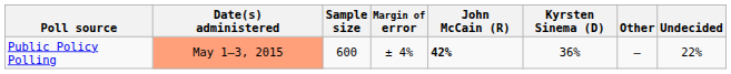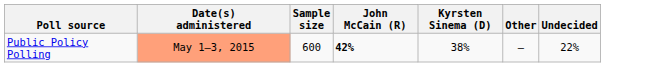 <table class="wikitable">
 <tr valign= bottom>
 <th style="width:160px;">Poll source</th>
 <th style="width:185px;">Date(s)<br>administered</th>
 <th class=small>Sample<br>size</th>
-<th><small>Margin of</small><br>error</th>
 <th style="width:100px;">John<br>McCain (R)</th>
 <th style="width:100px;">Kyrsten<br>Sinema (D)</th>
 <th>Other</th>
 <th>Undecided</th>
 </tr>
 <tr>
 <td><a href='#'>Public Policy Polling</a></td>
 <td align=center style="background: lightsalmon;">May 1–3, 2015</td>
 <td align=center>600</td>
-<td align=center>± 4%</td>
 <td><strong>42%</strong></td>
-<td align=center>36%</td>
+<td align=center>38%</td>
 <td align=center>—</td>
 <td align=center>22%</td>
 </tr>
 </table>
